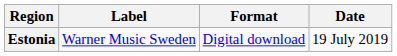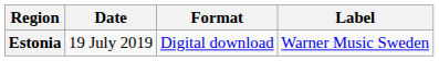 <table class="wikitable plainrowheaders" style="text-align:center;">
 <tr>
 <th>Region</th>
+<th>Date</th>
+<th>Format</th>
 <th>Label</th>
-<th>Format</th>
-<th>Date</th>
 </tr>
 <tr>
 <th scope="row">Estonia</th>
+<td>19 July 2019</td>
+<td><a href='#'>Digital download</a></td>
 <td><a href='#'>Warner Music Sweden</a></td>
-<td><a href='#'>Digital download</a></td>
-<td>19 July 2019</td>
 </tr>
 </table>
